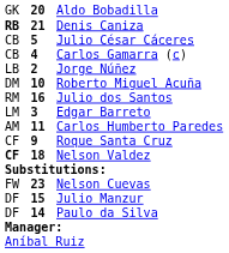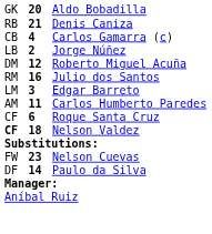 <table style="font-size: 90%" cellspacing="0" cellpadding="0">
 <tr>
 <th width="25"></th>
 <th width="25"></th>
 </tr>
 <tr>
 <td>GK</td>
 <td><strong>20</strong></td>
 <td><a href='#'>Aldo Bobadilla</a></td>
 </tr>
 <tr>
-<td><strong>RB</strong></td>
+<td>RB</td>
 <td><strong>21</strong></td>
 <td><a href='#'>Denis Caniza</a></td>
-<td></td>
-<td></td>
-</tr>
-<tr>
-<td>CB</td>
-<td><strong>5</strong></td>
-<td><a href='#'>Julio César Cáceres</a></td>
 <td></td>
 <td></td>
 </tr>
 <tr>
 <td>CB</td>
 <td><strong>4</strong></td>
 <td><a href='#'>Carlos Gamarra</a> (<a href='#'>c</a>)</td>
 </tr>
 <tr>
 <td>LB</td>
 <td><strong>2</strong></td>
 <td><a href='#'>Jorge Núñez</a></td>
 </tr>
 <tr>
 <td>DM</td>
-<td><strong>10</strong></td>
+<td><strong>12</strong></td>
 <td><a href='#'>Roberto Miguel Acuña</a></td>
 </tr>
 <tr>
 <td>RM</td>
 <td><strong>16</strong></td>
 <td><a href='#'>Julio dos Santos</a></td>
 <td></td>
 </tr>
 <tr>
 <td>LM</td>
 <td><strong>3</strong></td>
 <td><a href='#'>Edgar Barreto</a></td>
 </tr>
 <tr>
 <td>AM</td>
 <td><strong>11</strong></td>
 <td><a href='#'>Carlos Humberto Paredes</a></td>
 <td></td>
 </tr>
 <tr>
 <td>CF</td>
-<td><strong>9</strong></td>
+<td><strong>6</strong></td>
 <td><a href='#'>Roque Santa Cruz</a></td>
 </tr>
 <tr>
 <td><strong>CF</strong></td>
 <td><strong>18</strong></td>
 <td><a href='#'>Nelson Valdez</a></td>
 <td></td>
 <td></td>
 </tr>
 <tr>
 <td colspan=3><strong>Substitutions:</strong></td>
 </tr>
 <tr>
 <td>FW</td>
 <td><strong>23</strong></td>
 <td><a href='#'>Nelson Cuevas</a></td>
 <td></td>
 <td></td>
 </tr>
 <tr>
 <td>DF</td>
-<td><strong>15</strong></td>
-<td><a href='#'>Julio Manzur</a></td>
-<td></td>
-<td></td>
-</tr>
-<tr>
-<td>DF</td>
 <td><strong>14</strong></td>
 <td><a href='#'>Paulo da Silva</a></td>
 <td></td>
 <td></td>
 </tr>
 <tr>
 <td colspan=3><strong>Manager:</strong></td>
 </tr>
 <tr>
 <td colspan="4"> <a href='#'>Aníbal Ruiz</a></td>
 </tr>
 </table>
